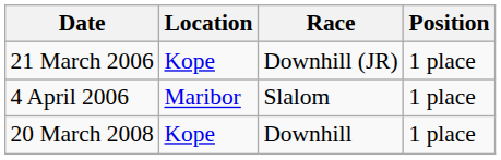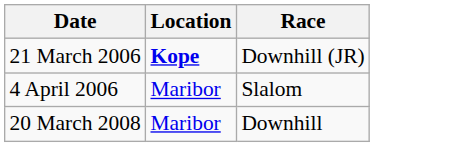 <table Class="wikitable">
 <tr>
 <th>Date</th>
 <th>Location</th>
 <th>Race</th>
-<th>Position</th>
 </tr>
 <tr>
 <td>21 March 2006</td>
-<td> <a href='#'>Kope</a></td>
+<td><strong> <a href='#'>Kope</a></strong></td>
 <td>Downhill (JR)</td>
-<td>1 place</td>
 </tr>
 <tr>
 <td>4 April 2006</td>
 <td> <a href='#'>Maribor</a></td>
 <td>Slalom</td>
-<td>1 place</td>
 </tr>
 <tr>
 <td>20 March 2008</td>
-<td> <a href='#'>Kope</a></td>
+<td> <a href='#'>Maribor</a></td>
 <td>Downhill</td>
-<td>1 place</td>
 </tr>
 </table>
